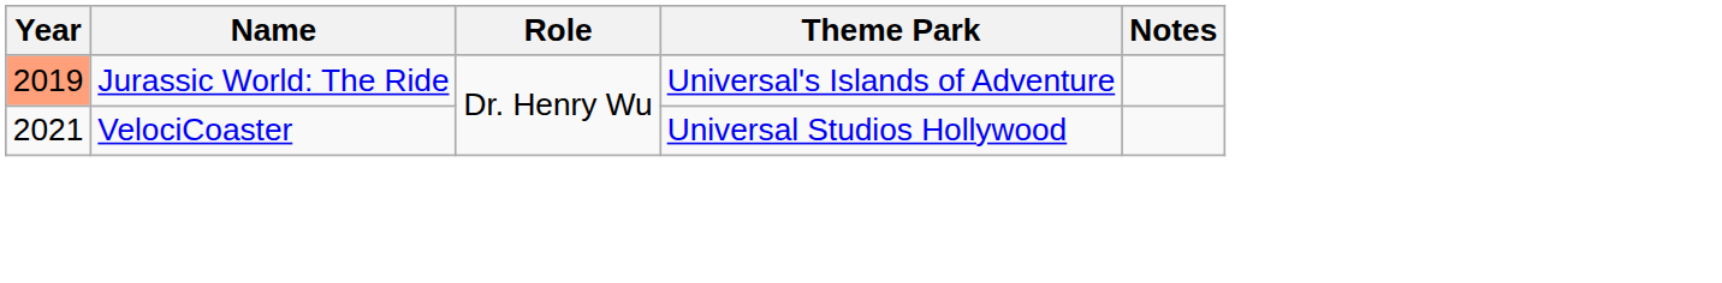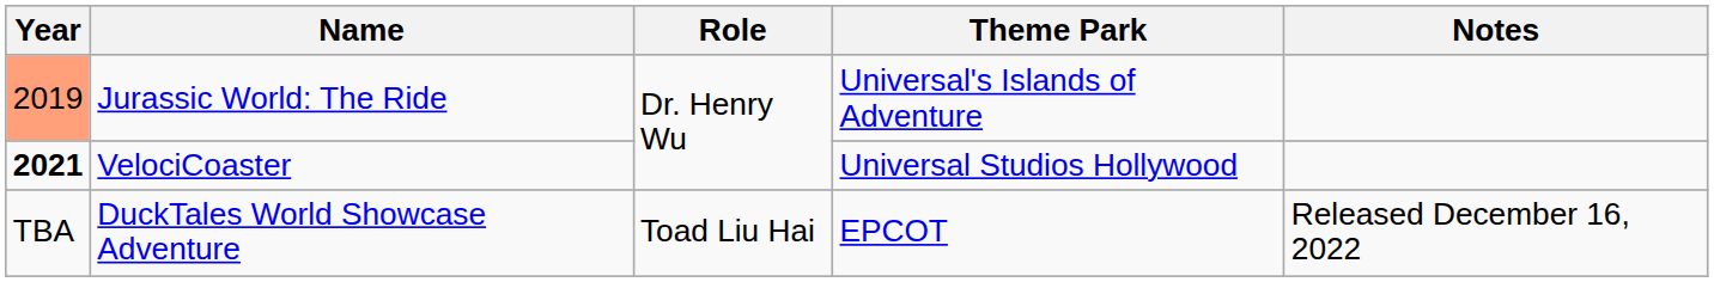 <table class="wikitable sortable">
 <tr>
 <th>Year</th>
 <th>Name</th>
 <th>Role</th>
 <th>Theme Park</th>
 <th>Notes</th>
 </tr>
 <tr>
 <td style="background: lightsalmon;">2019</td>
 <td><a href='#'>Jurassic World: The Ride</a></td>
 <td rowspan=2>Dr. Henry Wu</td>
 <td><a href='#'>Universal's Islands of Adventure</a></td>
 <td></td>
 </tr>
 <tr>
-<td>2021</td>
+<td><strong>2021</strong></td>
 <td><a href='#'>VelociCoaster</a></td>
 <td><a href='#'>Universal Studios Hollywood</a></td>
 <td></td>
 </tr>
+<tr>
+<td>TBA</td>
+<td><a href='#'>DuckTales World Showcase Adventure</a></td>
+<td>Toad Liu Hai</td>
+<td><a href='#'>EPCOT</a></td>
+<td>Released December 16, 2022</td>
+</tr>
 </table>
